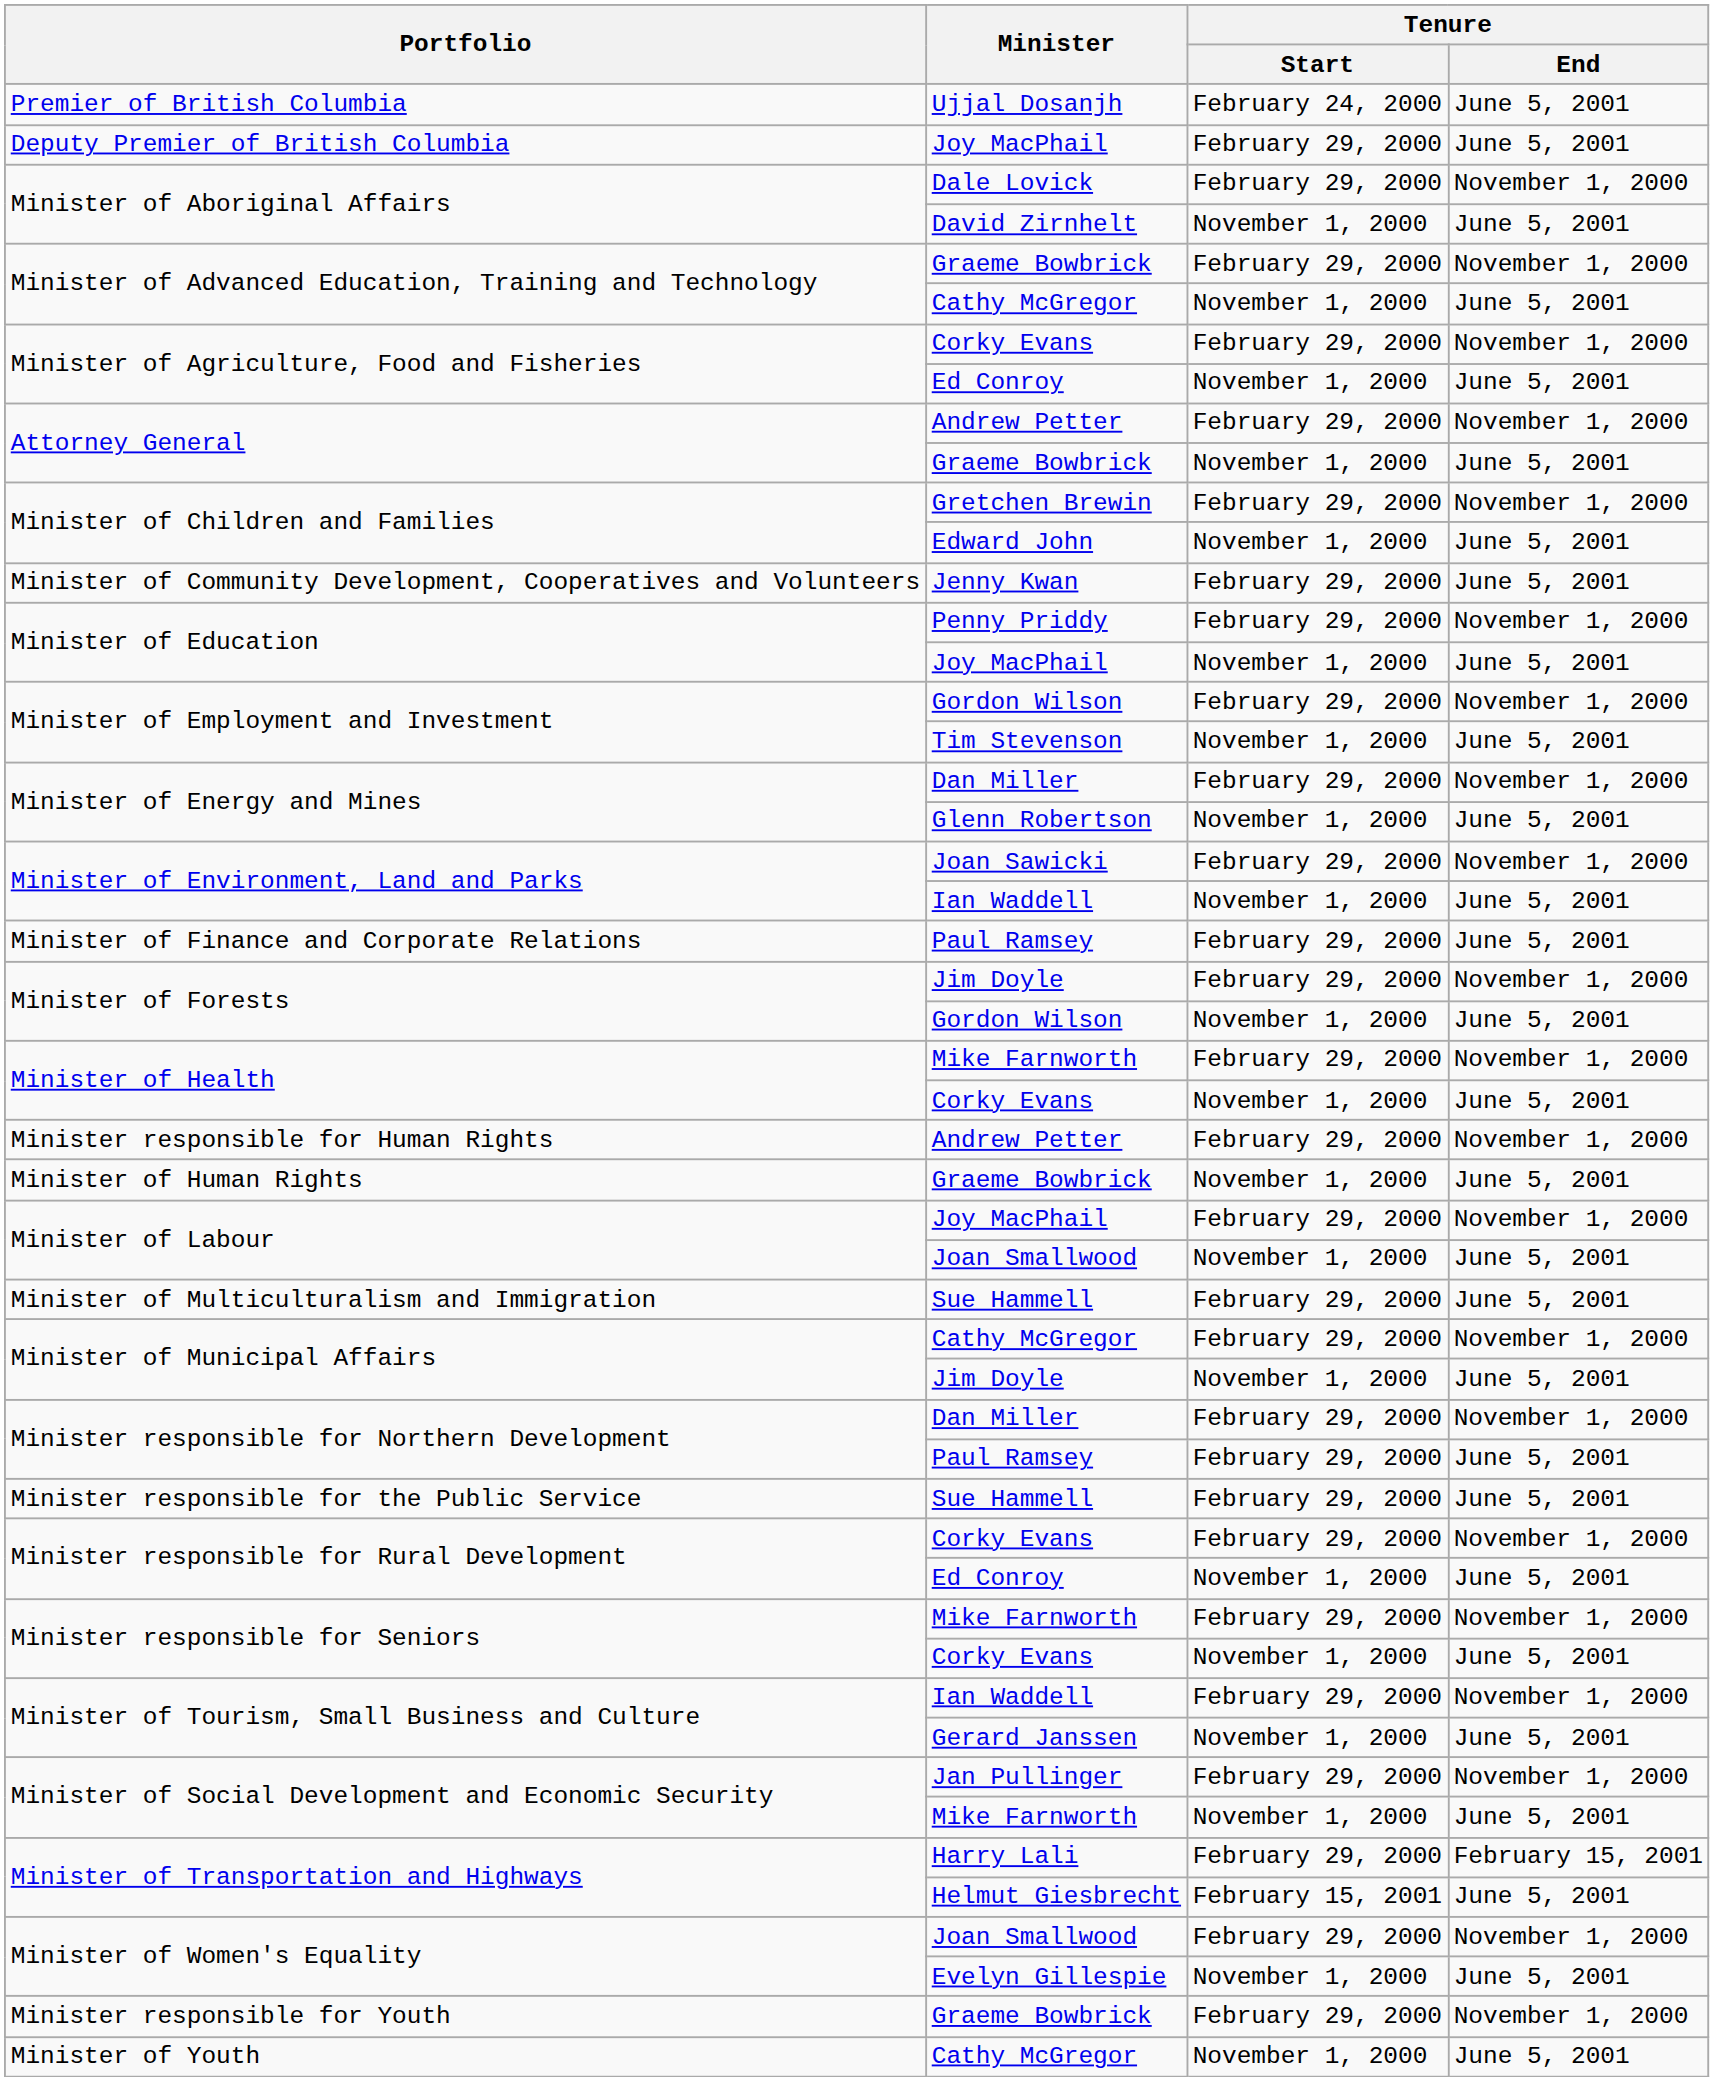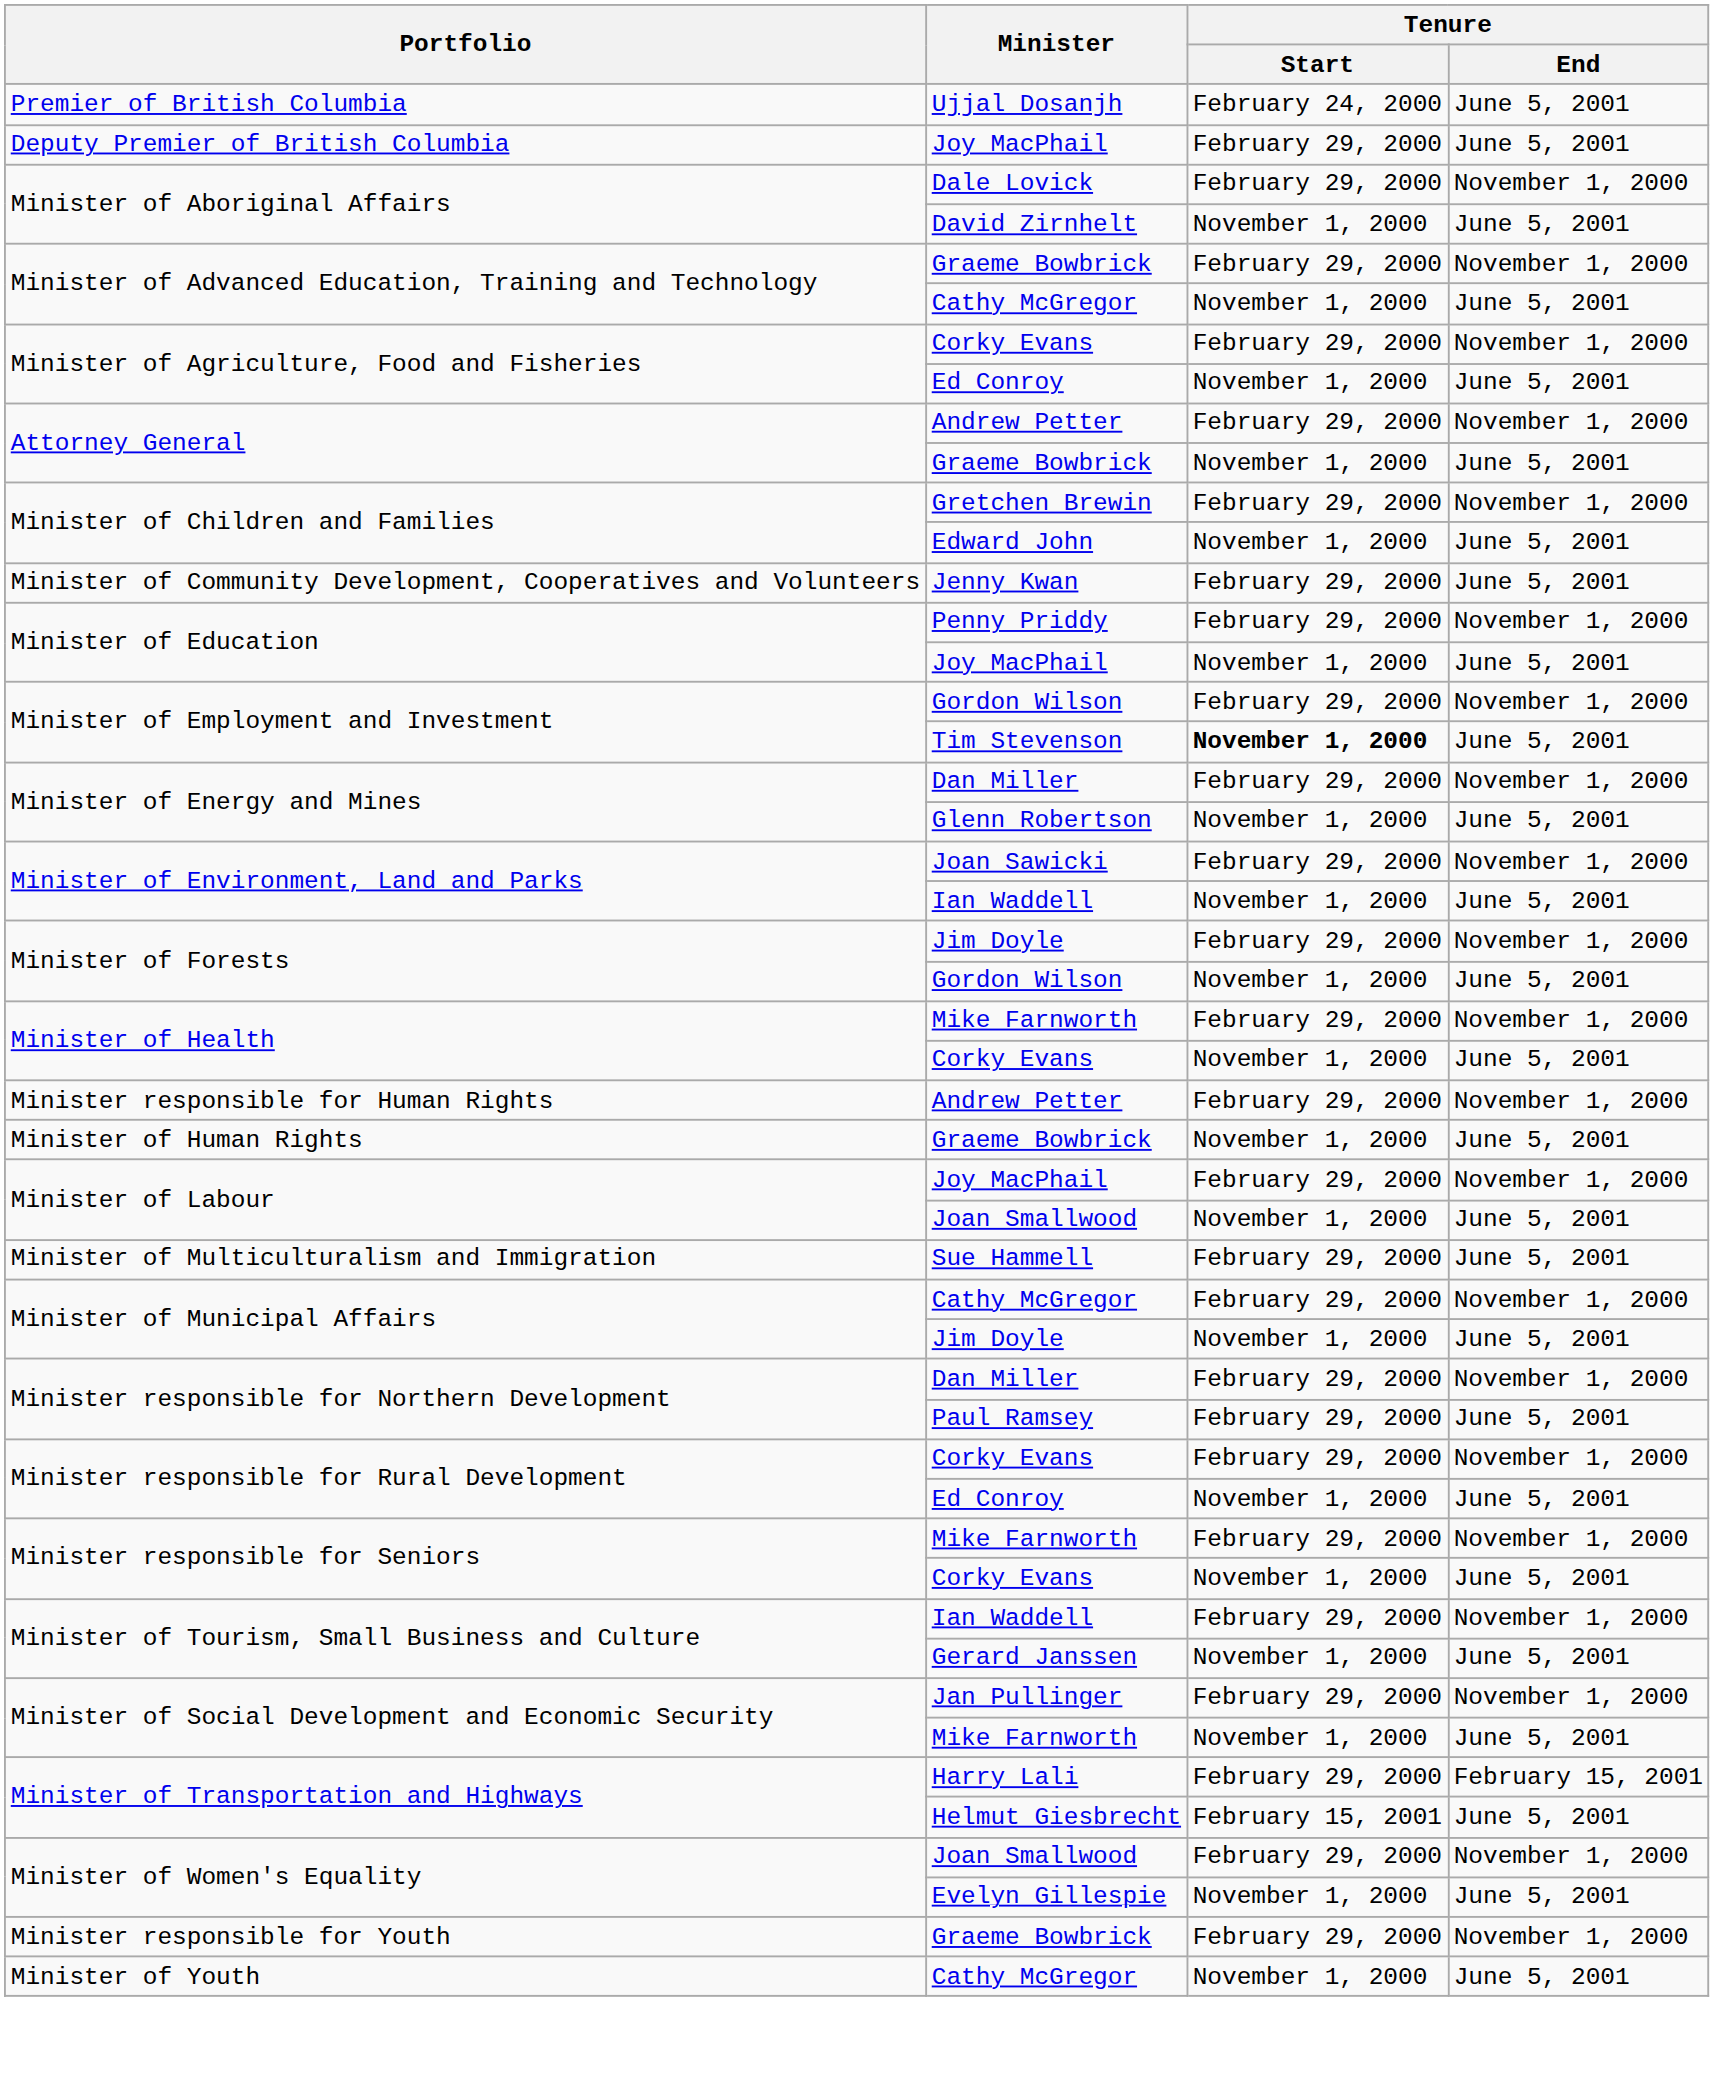 <table class="wikitable">
 <tr>
 <th colspan="1" rowspan="2">Portfolio</th>
 <th rowspan="2">Minister</th>
 <th colspan="2">Tenure</th>
 </tr>
 <tr>
 <th>Start</th>
 <th>End</th>
 </tr>
 <tr>
 <td><a href='#'>Premier of British Columbia</a></td>
 <td><a href='#'>Ujjal Dosanjh</a></td>
 <td>February 24, 2000</td>
 <td>June 5, 2001</td>
 </tr>
 <tr>
 <td><a href='#'>Deputy Premier of British Columbia</a></td>
 <td><a href='#'>Joy MacPhail</a></td>
 <td>February 29, 2000</td>
 <td>June 5, 2001</td>
 </tr>
 <tr>
 <td rowspan="2">Minister of Aboriginal Affairs</td>
 <td><a href='#'>Dale Lovick</a></td>
 <td>February 29, 2000</td>
 <td>November 1, 2000</td>
 </tr>
 <tr>
 <td><a href='#'>David Zirnhelt</a></td>
 <td>November 1, 2000</td>
 <td>June 5, 2001</td>
 </tr>
 <tr>
 <td rowspan="2">Minister of Advanced Education, Training and Technology</td>
 <td><a href='#'>Graeme Bowbrick</a></td>
 <td>February 29, 2000</td>
 <td>November 1, 2000</td>
 </tr>
 <tr>
 <td><a href='#'>Cathy McGregor</a></td>
 <td>November 1, 2000</td>
 <td>June 5, 2001</td>
 </tr>
 <tr>
 <td rowspan="2">Minister of Agriculture, Food and Fisheries</td>
 <td><a href='#'>Corky Evans</a></td>
 <td>February 29, 2000</td>
 <td>November 1, 2000</td>
 </tr>
 <tr>
 <td><a href='#'>Ed Conroy</a></td>
 <td>November 1, 2000</td>
 <td>June 5, 2001</td>
 </tr>
 <tr>
 <td rowspan="2"><a href='#'>Attorney General</a></td>
 <td><a href='#'>Andrew Petter</a></td>
 <td>February 29, 2000</td>
 <td>November 1, 2000</td>
 </tr>
 <tr>
 <td><a href='#'>Graeme Bowbrick</a></td>
 <td>November 1, 2000</td>
 <td>June 5, 2001</td>
 </tr>
 <tr>
 <td rowspan="2">Minister of Children and Families</td>
 <td><a href='#'>Gretchen Brewin</a></td>
 <td>February 29, 2000</td>
 <td>November 1, 2000</td>
 </tr>
 <tr>
 <td><a href='#'>Edward John</a></td>
 <td>November 1, 2000</td>
 <td>June 5, 2001</td>
 </tr>
 <tr>
 <td>Minister of Community Development, Cooperatives and Volunteers</td>
 <td><a href='#'>Jenny Kwan</a></td>
 <td>February 29, 2000</td>
 <td>June 5, 2001</td>
 </tr>
 <tr>
 <td rowspan="2">Minister of Education</td>
 <td><a href='#'>Penny Priddy</a></td>
 <td>February 29, 2000</td>
 <td>November 1, 2000</td>
 </tr>
 <tr>
 <td><a href='#'>Joy MacPhail</a></td>
 <td>November 1, 2000</td>
 <td>June 5, 2001</td>
 </tr>
 <tr>
 <td rowspan="2">Minister of Employment and Investment</td>
 <td><a href='#'>Gordon Wilson</a></td>
 <td>February 29, 2000</td>
 <td>November 1, 2000</td>
 </tr>
 <tr>
 <td><a href='#'>Tim Stevenson</a></td>
-<td>November 1, 2000</td>
+<td><strong>November 1, 2000</strong></td>
 <td>June 5, 2001</td>
 </tr>
 <tr>
 <td rowspan="2">Minister of Energy and Mines</td>
 <td><a href='#'>Dan Miller</a></td>
 <td>February 29, 2000</td>
 <td>November 1, 2000</td>
 </tr>
 <tr>
 <td><a href='#'>Glenn Robertson</a></td>
 <td>November 1, 2000</td>
 <td>June 5, 2001</td>
 </tr>
 <tr>
 <td rowspan="2"><a href='#'>Minister of Environment, Land and Parks</a></td>
 <td><a href='#'>Joan Sawicki</a></td>
 <td>February 29, 2000</td>
 <td>November 1, 2000</td>
 </tr>
 <tr>
 <td><a href='#'>Ian Waddell</a></td>
 <td>November 1, 2000</td>
-<td>June 5, 2001</td>
-</tr>
-<tr>
-<td>Minister of Finance and Corporate Relations</td>
-<td><a href='#'>Paul Ramsey</a></td>
-<td>February 29, 2000</td>
 <td>June 5, 2001</td>
 </tr>
 <tr>
 <td rowspan="2">Minister of Forests</td>
 <td><a href='#'>Jim Doyle</a></td>
 <td>February 29, 2000</td>
 <td>November 1, 2000</td>
 </tr>
 <tr>
 <td><a href='#'>Gordon Wilson</a></td>
 <td>November 1, 2000</td>
 <td>June 5, 2001</td>
 </tr>
 <tr>
 <td rowspan="2"><a href='#'>Minister of Health</a></td>
 <td><a href='#'>Mike Farnworth</a></td>
 <td>February 29, 2000</td>
 <td>November 1, 2000</td>
 </tr>
 <tr>
 <td><a href='#'>Corky Evans</a></td>
 <td>November 1, 2000</td>
 <td>June 5, 2001</td>
 </tr>
 <tr>
 <td>Minister responsible for Human Rights</td>
 <td><a href='#'>Andrew Petter</a></td>
 <td>February 29, 2000</td>
 <td>November 1, 2000</td>
 </tr>
 <tr>
 <td>Minister of Human Rights</td>
 <td><a href='#'>Graeme Bowbrick</a></td>
 <td>November 1, 2000</td>
 <td>June 5, 2001</td>
 </tr>
 <tr>
 <td rowspan="2">Minister of Labour</td>
 <td><a href='#'>Joy MacPhail</a></td>
 <td>February 29, 2000</td>
 <td>November 1, 2000</td>
 </tr>
 <tr>
 <td><a href='#'>Joan Smallwood</a></td>
 <td>November 1, 2000</td>
 <td>June 5, 2001</td>
 </tr>
 <tr>
 <td>Minister of Multiculturalism and Immigration</td>
 <td><a href='#'>Sue Hammell</a></td>
 <td>February 29, 2000</td>
 <td>June 5, 2001</td>
 </tr>
 <tr>
 <td rowspan="2">Minister of Municipal Affairs</td>
 <td><a href='#'>Cathy McGregor</a></td>
 <td>February 29, 2000</td>
 <td>November 1, 2000</td>
 </tr>
 <tr>
 <td><a href='#'>Jim Doyle</a></td>
 <td>November 1, 2000</td>
 <td>June 5, 2001</td>
 </tr>
 <tr>
 <td rowspan="2">Minister responsible for Northern Development</td>
 <td><a href='#'>Dan Miller</a></td>
 <td>February 29, 2000</td>
 <td>November 1, 2000</td>
 </tr>
 <tr>
 <td><a href='#'>Paul Ramsey</a></td>
-<td>February 29, 2000</td>
-<td>June 5, 2001</td>
-</tr>
-<tr>
-<td>Minister responsible for the Public Service</td>
-<td><a href='#'>Sue Hammell</a></td>
 <td>February 29, 2000</td>
 <td>June 5, 2001</td>
 </tr>
 <tr>
 <td rowspan="2">Minister responsible for Rural Development</td>
 <td><a href='#'>Corky Evans</a></td>
 <td>February 29, 2000</td>
 <td>November 1, 2000</td>
 </tr>
 <tr>
 <td><a href='#'>Ed Conroy</a></td>
 <td>November 1, 2000</td>
 <td>June 5, 2001</td>
 </tr>
 <tr>
 <td rowspan="2">Minister responsible for Seniors</td>
 <td><a href='#'>Mike Farnworth</a></td>
 <td>February 29, 2000</td>
 <td>November 1, 2000</td>
 </tr>
 <tr>
 <td><a href='#'>Corky Evans</a></td>
 <td>November 1, 2000</td>
 <td>June 5, 2001</td>
 </tr>
 <tr>
 <td rowspan="2">Minister of Tourism, Small Business and Culture</td>
 <td><a href='#'>Ian Waddell</a></td>
 <td>February 29, 2000</td>
 <td>November 1, 2000</td>
 </tr>
 <tr>
 <td><a href='#'>Gerard Janssen</a></td>
 <td>November 1, 2000</td>
 <td>June 5, 2001</td>
 </tr>
 <tr>
 <td rowspan="2">Minister of Social Development and Economic Security</td>
 <td><a href='#'>Jan Pullinger</a></td>
 <td>February 29, 2000</td>
 <td>November 1, 2000</td>
 </tr>
 <tr>
 <td><a href='#'>Mike Farnworth</a></td>
 <td>November 1, 2000</td>
 <td>June 5, 2001</td>
 </tr>
 <tr>
 <td rowspan="2"><a href='#'>Minister of Transportation and Highways</a></td>
 <td><a href='#'>Harry Lali</a></td>
 <td>February 29, 2000</td>
 <td>February 15, 2001</td>
 </tr>
 <tr>
 <td><a href='#'>Helmut Giesbrecht</a></td>
 <td>February 15, 2001</td>
 <td>June 5, 2001</td>
 </tr>
 <tr>
 <td rowspan="2">Minister of Women's Equality</td>
 <td><a href='#'>Joan Smallwood</a></td>
 <td>February 29, 2000</td>
 <td>November 1, 2000</td>
 </tr>
 <tr>
 <td><a href='#'>Evelyn Gillespie</a></td>
 <td>November 1, 2000</td>
 <td>June 5, 2001</td>
 </tr>
 <tr>
 <td>Minister responsible for Youth</td>
 <td><a href='#'>Graeme Bowbrick</a></td>
 <td>February 29, 2000</td>
 <td>November 1, 2000</td>
 </tr>
 <tr>
 <td>Minister of Youth</td>
 <td><a href='#'>Cathy McGregor</a></td>
 <td>November 1, 2000</td>
 <td>June 5, 2001</td>
 </tr>
 </table>
